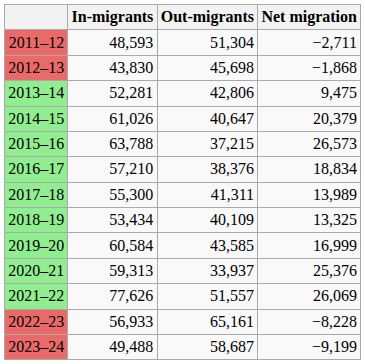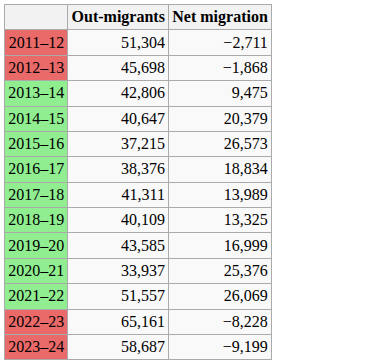 <table class="wikitable">
 <tr>
 <th></th>
-<th>In-migrants</th>
 <th>Out-migrants</th>
 <th>Net migration</th>
 </tr>
 <tr align="right">
 <td style="background: #EA6A6A;">2011–12</td>
-<td> 48,593</td>
 <td> 51,304</td>
 <td> −2,711</td>
 </tr>
 <tr align="right">
 <td style="background: #EA6A6A;">2012–13</td>
-<td> 43,830</td>
 <td> 45,698</td>
 <td> −1,868</td>
 </tr>
 <tr align="right">
 <td style="background: #90EE90;">2013–14</td>
-<td> 52,281</td>
 <td> 42,806</td>
 <td> 9,475</td>
 </tr>
 <tr align="right">
 <td style="background: #90EE90;">2014–15</td>
-<td> 61,026</td>
 <td> 40,647</td>
 <td> 20,379</td>
 </tr>
 <tr align="right">
 <td style="background: #90EE90;">2015–16</td>
-<td> 63,788</td>
 <td> 37,215</td>
 <td> 26,573</td>
 </tr>
 <tr align="right">
 <td style="background: #90EE90;">2016–17</td>
-<td> 57,210</td>
 <td> 38,376</td>
 <td> 18,834</td>
 </tr>
 <tr align="right">
 <td style="background: #90EE90;">2017–18</td>
-<td> 55,300</td>
 <td> 41,311</td>
 <td> 13,989</td>
 </tr>
 <tr align="right">
 <td style="background: #90EE90;">2018–19</td>
-<td> 53,434</td>
 <td> 40,109</td>
 <td> 13,325</td>
 </tr>
 <tr align="right">
 <td style="background: #90EE90;">2019–20</td>
-<td> 60,584</td>
 <td> 43,585</td>
 <td> 16,999</td>
 </tr>
 <tr align="right">
 <td style="background: #90EE90;">2020–21</td>
-<td> 59,313</td>
 <td> 33,937</td>
 <td> 25,376</td>
 </tr>
 <tr align="right">
 <td style="background: #90EE90;">2021–22</td>
-<td> 77,626</td>
 <td> 51,557</td>
 <td> 26,069</td>
 </tr>
 <tr align="right">
 <td style="background: #EA6A6A;">2022–23</td>
-<td> 56,933</td>
 <td> 65,161</td>
 <td> −8,228</td>
 </tr>
 <tr align="right">
 <td style="background: #EA6A6A;">2023–24</td>
-<td> 49,488</td>
 <td> 58,687</td>
 <td> −9,199</td>
 </tr>
 </table>
